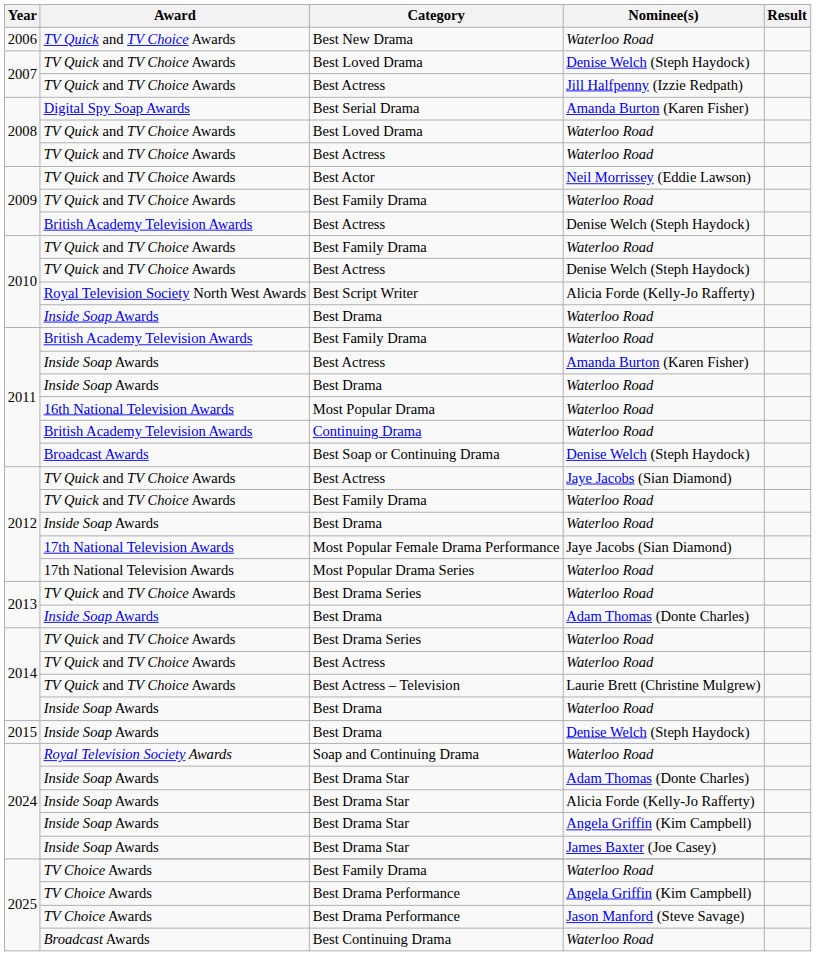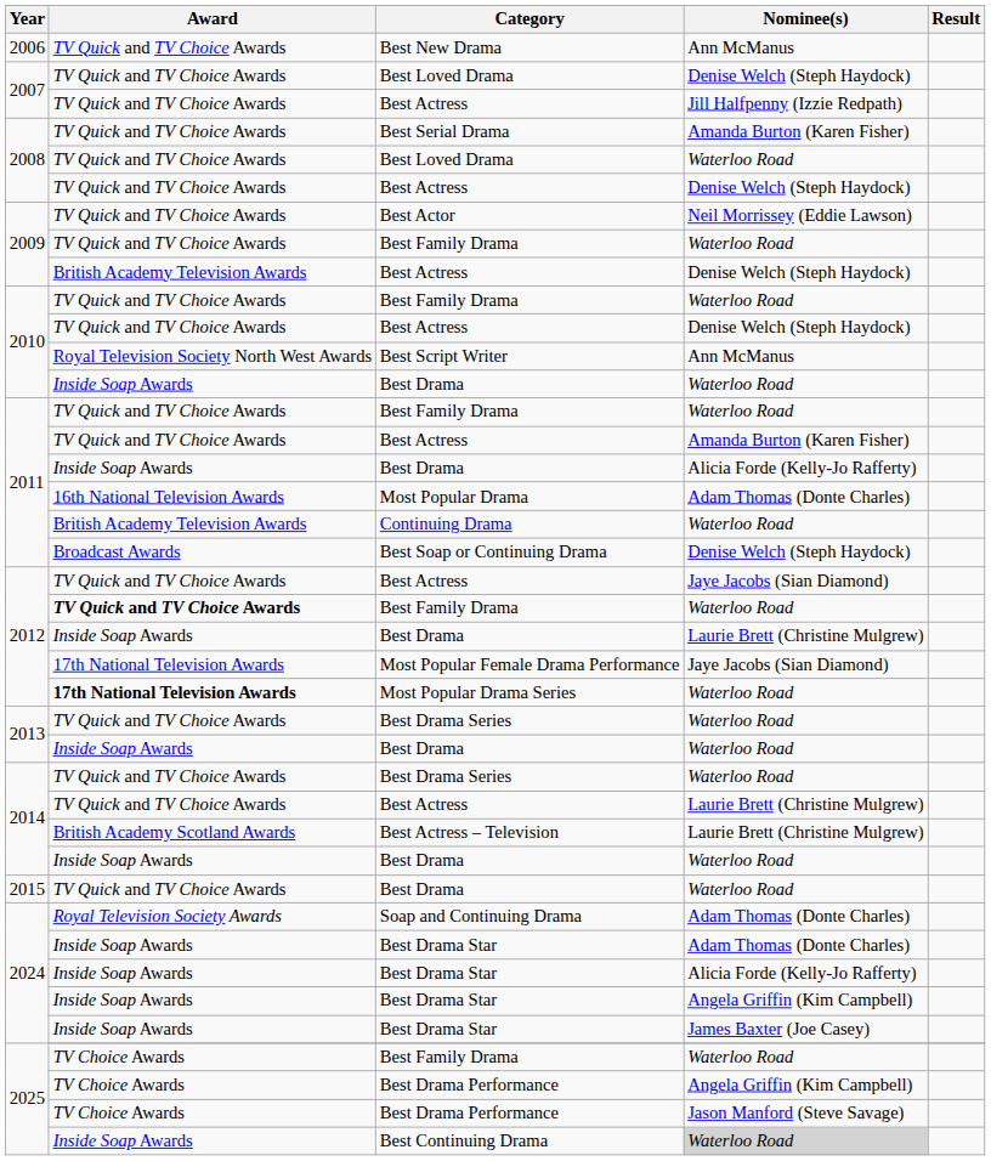 <table class="wikitable">
 <tr>
 <th>Year</th>
 <th>Award</th>
 <th>Category</th>
 <th>Nominee(s)</th>
 <th>Result</th>
 </tr>
 <tr>
 <td>2006</td>
 <td><em><a href='#'>TV Quick</a></em> and <em><a href='#'>TV Choice</a></em> Awards</td>
 <td>Best New Drama</td>
-<td><em>Waterloo Road</em></td>
+<td>Ann McManus</td>
 <td></td>
 </tr>
 <tr>
 <td rowspan=2>2007</td>
 <td><em>TV Quick</em> and <em>TV Choice</em> Awards</td>
 <td>Best Loved Drama</td>
 <td><a href='#'>Denise Welch</a> (Steph Haydock)</td>
 <td></td>
 </tr>
 <tr>
 <td><em>TV Quick</em> and <em>TV Choice</em> Awards</td>
 <td>Best Actress</td>
 <td><a href='#'>Jill Halfpenny</a> (Izzie Redpath)</td>
 <td></td>
 </tr>
 <tr>
 <td rowspan="3">2008</td>
-<td><a href='#'>Digital Spy Soap Awards</a></td>
+<td><em>TV Quick</em> and <em>TV Choice</em> Awards</td>
 <td>Best Serial Drama</td>
 <td><a href='#'>Amanda Burton</a> (Karen Fisher)</td>
 <td></td>
 </tr>
 <tr>
 <td><em>TV Quick</em> and <em>TV Choice</em> Awards</td>
 <td>Best Loved Drama</td>
 <td><em>Waterloo Road</em></td>
 <td></td>
 </tr>
 <tr>
 <td><em>TV Quick</em> and <em>TV Choice</em> Awards</td>
 <td>Best Actress</td>
-<td><em>Waterloo Road</em></td>
+<td><a href='#'>Denise Welch</a> (Steph Haydock)</td>
 <td></td>
 </tr>
 <tr>
 <td rowspan="3">2009</td>
 <td><em>TV Quick</em> and <em>TV Choice</em> Awards</td>
 <td>Best Actor</td>
 <td><a href='#'>Neil Morrissey</a> (Eddie Lawson)</td>
 <td></td>
 </tr>
 <tr>
 <td><em>TV Quick</em> and <em>TV Choice</em> Awards</td>
 <td>Best Family Drama</td>
 <td><em>Waterloo Road</em></td>
 <td></td>
 </tr>
 <tr>
 <td><a href='#'>British Academy Television Awards</a></td>
 <td>Best Actress</td>
 <td>Denise Welch (Steph Haydock)</td>
 <td></td>
 </tr>
 <tr>
 <td rowspan="4">2010</td>
 <td><em>TV Quick</em> and <em>TV Choice</em> Awards</td>
 <td>Best Family Drama</td>
 <td><em>Waterloo Road</em></td>
 <td></td>
 </tr>
 <tr>
 <td><em>TV Quick</em> and <em>TV Choice</em> Awards</td>
 <td>Best Actress</td>
 <td>Denise Welch (Steph Haydock)</td>
 <td></td>
 </tr>
 <tr>
 <td><a href='#'>Royal Television Society</a> North West Awards</td>
 <td>Best Script Writer</td>
-<td>Alicia Forde (Kelly-Jo Rafferty)</td>
+<td>Ann McManus</td>
 <td></td>
 </tr>
 <tr>
 <td><a href='#'><em>Inside Soap</em> Awards</a></td>
 <td>Best Drama</td>
 <td><em>Waterloo Road</em></td>
 <td></td>
 </tr>
 <tr>
 <td rowspan="6">2011</td>
-<td><a href='#'>British Academy Television Awards</a></td>
+<td><em>TV Quick</em> and <em>TV Choice</em> Awards</td>
 <td>Best Family Drama</td>
 <td><em>Waterloo Road</em></td>
 <td></td>
 </tr>
 <tr>
-<td><em>Inside Soap</em> Awards</td>
+<td><em>TV Quick</em> and <em>TV Choice</em> Awards</td>
 <td>Best Actress</td>
 <td><a href='#'>Amanda Burton</a> (Karen Fisher)</td>
 <td></td>
 </tr>
 <tr>
 <td><em>Inside Soap</em> Awards</td>
 <td>Best Drama</td>
-<td><em>Waterloo Road</em></td>
+<td>Alicia Forde (Kelly-Jo Rafferty)</td>
 <td></td>
 </tr>
 <tr>
 <td><a href='#'>16th National Television Awards</a></td>
 <td>Most Popular Drama</td>
-<td><em>Waterloo Road</em></td>
+<td><a href='#'>Adam Thomas</a> (Donte Charles)</td>
 <td></td>
 </tr>
 <tr>
 <td><a href='#'>British Academy Television Awards</a></td>
 <td><a href='#'>Continuing Drama</a></td>
 <td><em>Waterloo Road</em></td>
 <td></td>
 </tr>
 <tr>
 <td><a href='#'>Broadcast Awards</a></td>
 <td>Best Soap or Continuing Drama</td>
 <td><a href='#'>Denise Welch</a> (Steph Haydock)</td>
 <td></td>
 </tr>
 <tr>
 <td rowspan="5">2012</td>
 <td><em>TV Quick</em> and <em>TV Choice</em> Awards</td>
 <td>Best Actress</td>
 <td><a href='#'>Jaye Jacobs</a> (Sian Diamond)</td>
 <td></td>
 </tr>
 <tr>
-<td><em>TV Quick</em> and <em>TV Choice</em> Awards</td>
+<td><strong><em>TV Quick</em> and <em>TV Choice</em> Awards</strong></td>
 <td>Best Family Drama</td>
 <td><em>Waterloo Road</em></td>
 <td></td>
 </tr>
 <tr>
 <td><em>Inside Soap</em> Awards</td>
 <td>Best Drama</td>
-<td><em>Waterloo Road</em></td>
+<td><a href='#'>Laurie Brett</a> (Christine Mulgrew)</td>
 <td></td>
 </tr>
 <tr>
 <td><a href='#'>17th National Television Awards</a></td>
 <td>Most Popular Female Drama Performance</td>
 <td>Jaye Jacobs (Sian Diamond)</td>
 <td></td>
 </tr>
 <tr>
-<td>17th National Television Awards</td>
+<td><strong>17th National Television Awards</strong></td>
 <td>Most Popular Drama Series</td>
 <td><em>Waterloo Road</em></td>
 <td></td>
 </tr>
 <tr>
 <td rowspan="2">2013</td>
 <td><em>TV Quick</em> and <em>TV Choice</em> Awards</td>
 <td>Best Drama Series</td>
 <td><em>Waterloo Road</em></td>
 <td></td>
 </tr>
 <tr>
 <td><a href='#'><em>Inside Soap</em> Awards</a></td>
 <td>Best Drama</td>
-<td><a href='#'>Adam Thomas</a> (Donte Charles)</td>
+<td><em>Waterloo Road</em></td>
 <td></td>
 </tr>
 <tr>
 <td rowspan="4">2014</td>
 <td><em>TV Quick</em> and <em>TV Choice</em> Awards</td>
 <td>Best Drama Series</td>
 <td><em>Waterloo Road</em></td>
 <td></td>
 </tr>
 <tr>
 <td><em>TV Quick</em> and <em>TV Choice</em> Awards</td>
 <td>Best Actress</td>
-<td><em>Waterloo Road</em></td>
+<td><a href='#'>Laurie Brett</a> (Christine Mulgrew)</td>
 <td></td>
 </tr>
 <tr>
-<td><em>TV Quick</em> and <em>TV Choice</em> Awards</td>
+<td><a href='#'>British Academy Scotland Awards</a></td>
 <td>Best Actress – Television</td>
 <td>Laurie Brett (Christine Mulgrew)</td>
 <td></td>
 </tr>
 <tr>
 <td><em>Inside Soap</em> Awards</td>
 <td>Best Drama</td>
 <td><em>Waterloo Road</em></td>
 <td></td>
 </tr>
 <tr>
 <td>2015</td>
-<td><em>Inside Soap</em> Awards</td>
+<td><em>TV Quick</em> and <em>TV Choice</em> Awards</td>
 <td>Best Drama</td>
-<td><a href='#'>Denise Welch</a> (Steph Haydock)</td>
+<td><em>Waterloo Road</em></td>
 <td></td>
 </tr>
 <tr>
 <td rowspan="5">2024</td>
 <td><em><a href='#'>Royal Television Society</a> Awards</em></td>
 <td>Soap and Continuing Drama</td>
-<td><em>Waterloo Road</em></td>
+<td><a href='#'>Adam Thomas</a> (Donte Charles)</td>
 <td></td>
 </tr>
 <tr>
 <td><em>Inside Soap</em> Awards</td>
 <td>Best Drama Star</td>
 <td><a href='#'>Adam Thomas</a> (Donte Charles)</td>
 <td></td>
 </tr>
 <tr>
 <td><em>Inside Soap</em> Awards</td>
 <td>Best Drama Star</td>
 <td>Alicia Forde (Kelly-Jo Rafferty)</td>
 <td></td>
 </tr>
 <tr>
 <td><em>Inside Soap</em> Awards</td>
 <td>Best Drama Star</td>
 <td><a href='#'>Angela Griffin</a> (Kim Campbell)</td>
 <td></td>
 </tr>
 <tr>
 <td><em>Inside Soap</em> Awards</td>
 <td>Best Drama Star</td>
 <td><a href='#'>James Baxter</a> (Joe Casey)</td>
 <td></td>
 </tr>
 <tr>
 <td rowspan="5">2025</td>
 </tr>
 <tr>
 <td><em>TV Choice</em> Awards</td>
 <td>Best Family Drama</td>
 <td><em>Waterloo Road</em></td>
 <td></td>
 </tr>
 <tr>
 <td><em>TV Choice</em> Awards</td>
 <td>Best Drama Performance</td>
 <td><a href='#'>Angela Griffin</a> (Kim Campbell)</td>
 <td></td>
 </tr>
 <tr>
 <td><em>TV Choice</em> Awards</td>
 <td>Best Drama Performance</td>
 <td><a href='#'>Jason Manford</a> (Steve Savage)</td>
 <td></td>
 </tr>
 <tr>
-<td><em>Broadcast</em> Awards</td>
+<td><a href='#'><em>Inside Soap</em> Awards</a></td>
 <td>Best Continuing Drama</td>
-<td><em>Waterloo Road</em></td>
+<td style="background: lightgrey;"><em>Waterloo Road</em></td>
 <td></td>
 </tr>
 </table>
